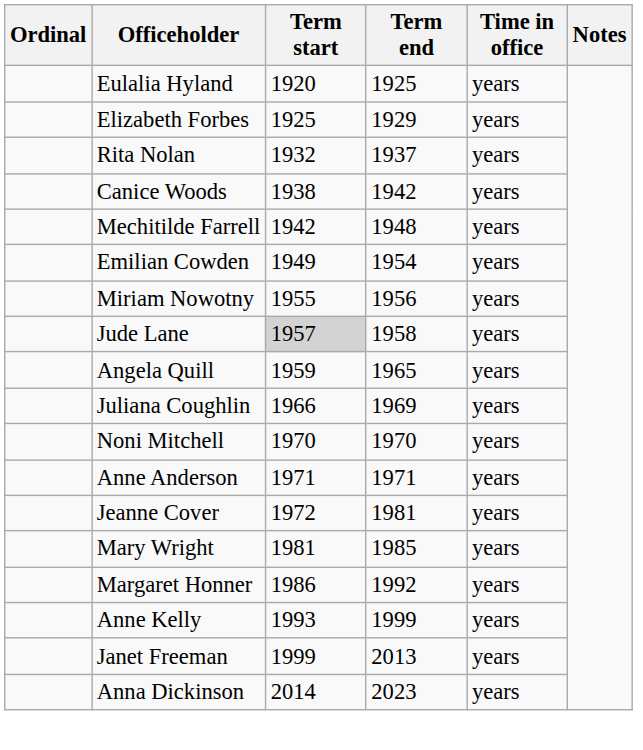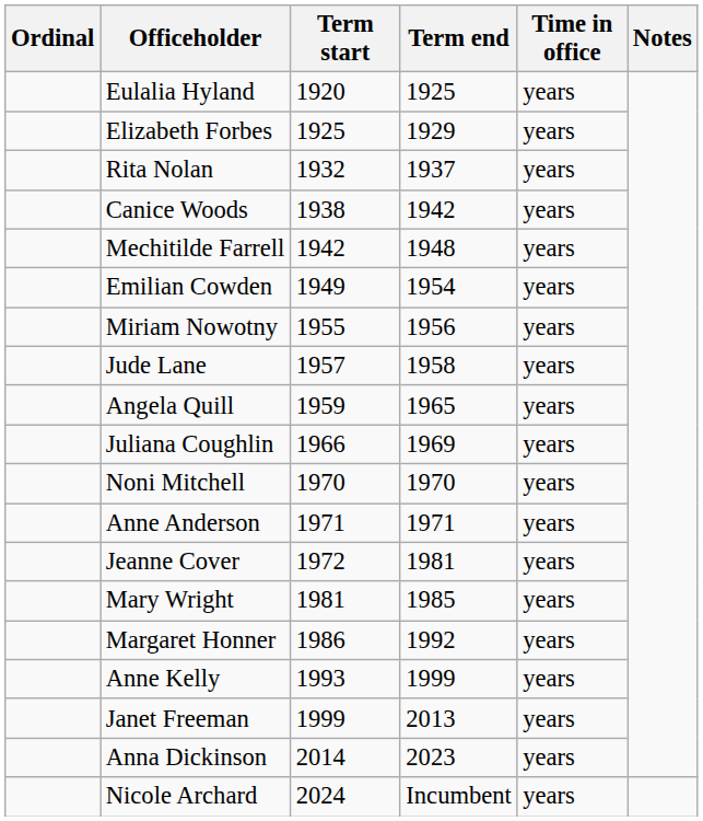 <table class="wikitable sortable col1center col3center col4center col5right sort-under">
 <tr>
 <th scope="col">Ordinal</th>
 <th scope="col">Officeholder</th>
 <th scope="col" style=max-width:4em>Term start</th>
 <th scope="col" style=max-width:4em>Term end</th>
 <th scope="col" style=max-width:4em>Time in office</th>
 <th scope="col" class="unsortable">Notes</th>
 </tr>
 <tr>
 <td></td>
 <td>Eulalia Hyland</td>
 <td>1920</td>
 <td>1925</td>
 <td> years</td>
 <td rowspan=18></td>
 </tr>
 <tr>
 <td></td>
 <td>Elizabeth Forbes</td>
 <td>1925</td>
 <td>1929</td>
 <td> years</td>
 </tr>
 <tr>
 <td></td>
 <td>Rita Nolan</td>
 <td>1932</td>
 <td>1937</td>
 <td> years</td>
 </tr>
 <tr>
 <td></td>
 <td>Canice Woods</td>
 <td>1938</td>
 <td>1942</td>
 <td> years</td>
 </tr>
 <tr>
 <td></td>
 <td>Mechitilde Farrell</td>
 <td>1942</td>
 <td>1948</td>
 <td> years</td>
 </tr>
 <tr>
 <td></td>
 <td>Emilian Cowden</td>
 <td>1949</td>
 <td>1954</td>
 <td> years</td>
 </tr>
 <tr>
 <td></td>
 <td>Miriam Nowotny</td>
 <td>1955</td>
 <td>1956</td>
 <td> years</td>
 </tr>
 <tr>
 <td></td>
 <td>Jude Lane</td>
-<td style="background: lightgrey;">1957</td>
+<td>1957</td>
 <td>1958</td>
 <td> years</td>
 </tr>
 <tr>
 <td></td>
 <td>Angela Quill</td>
 <td>1959</td>
 <td>1965</td>
 <td> years</td>
 </tr>
 <tr>
 <td></td>
 <td>Juliana Coughlin</td>
 <td>1966</td>
 <td>1969</td>
 <td> years</td>
 </tr>
 <tr>
 <td></td>
 <td>Noni Mitchell</td>
 <td>1970</td>
 <td>1970</td>
 <td> years</td>
 </tr>
 <tr>
 <td></td>
 <td>Anne Anderson</td>
 <td>1971</td>
 <td>1971</td>
 <td> years</td>
 </tr>
 <tr>
 <td></td>
 <td>Jeanne Cover</td>
 <td>1972</td>
 <td>1981</td>
 <td> years</td>
 </tr>
 <tr>
 <td></td>
 <td>Mary Wright</td>
 <td>1981</td>
 <td>1985</td>
 <td> years</td>
 </tr>
 <tr>
 <td></td>
 <td>Margaret Honner</td>
 <td>1986</td>
 <td>1992</td>
 <td> years</td>
 </tr>
 <tr>
 <td></td>
 <td>Anne Kelly</td>
 <td>1993</td>
 <td>1999</td>
 <td> years</td>
 </tr>
 <tr>
 <td></td>
 <td>Janet Freeman</td>
 <td>1999</td>
 <td>2013</td>
 <td> years</td>
 </tr>
 <tr>
 <td></td>
 <td>Anna Dickinson</td>
 <td>2014</td>
 <td>2023</td>
 <td> years</td>
 </tr>
+<tr>
+<td></td>
+<td>Nicole Archard</td>
+<td>2024</td>
+<td>Incumbent</td>
+<td> years</td>
+<td></td>
+</tr>
 </table>
